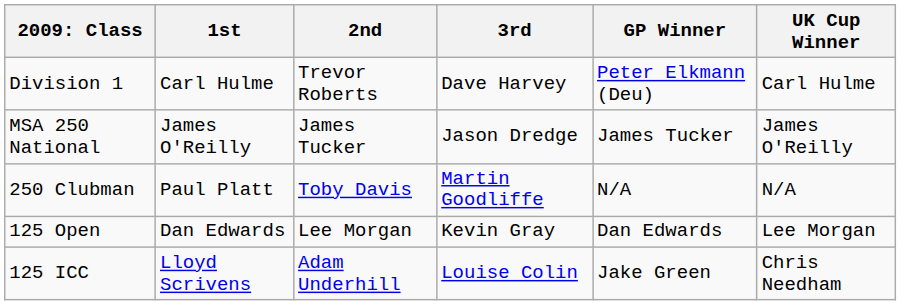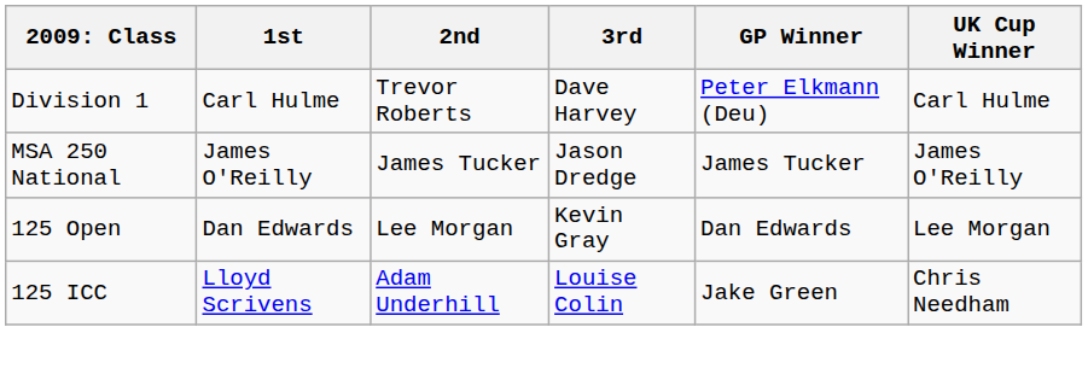 <table class="wikitable">
 <tr>
 <th>2009: Class</th>
 <th>1st</th>
 <th>2nd</th>
 <th>3rd</th>
 <th>GP Winner</th>
 <th>UK Cup Winner</th>
 </tr>
 <tr>
 <td>Division 1</td>
 <td>Carl Hulme</td>
 <td>Trevor Roberts</td>
 <td>Dave Harvey</td>
 <td><a href='#'>Peter Elkmann</a> (Deu)</td>
 <td>Carl Hulme</td>
 </tr>
 <tr>
 <td>MSA 250 National</td>
 <td>James O'Reilly</td>
 <td>James Tucker</td>
 <td>Jason Dredge</td>
 <td>James Tucker</td>
 <td>James O'Reilly</td>
 </tr>
 <tr>
-<td>250 Clubman</td>
-<td>Paul Platt</td>
-<td><a href='#'>Toby Davis</a></td>
-<td><a href='#'>Martin Goodliffe</a></td>
-<td>N/A</td>
-<td>N/A</td>
-</tr>
-<tr>
 <td>125 Open</td>
 <td>Dan Edwards</td>
 <td>Lee Morgan</td>
 <td>Kevin Gray</td>
 <td>Dan Edwards</td>
 <td>Lee Morgan</td>
 </tr>
 <tr>
 <td>125 ICC</td>
 <td><a href='#'>Lloyd Scrivens</a></td>
 <td><a href='#'>Adam Underhill</a></td>
 <td><a href='#'>Louise Colin</a></td>
 <td>Jake Green</td>
 <td>Chris Needham</td>
 </tr>
 </table>
